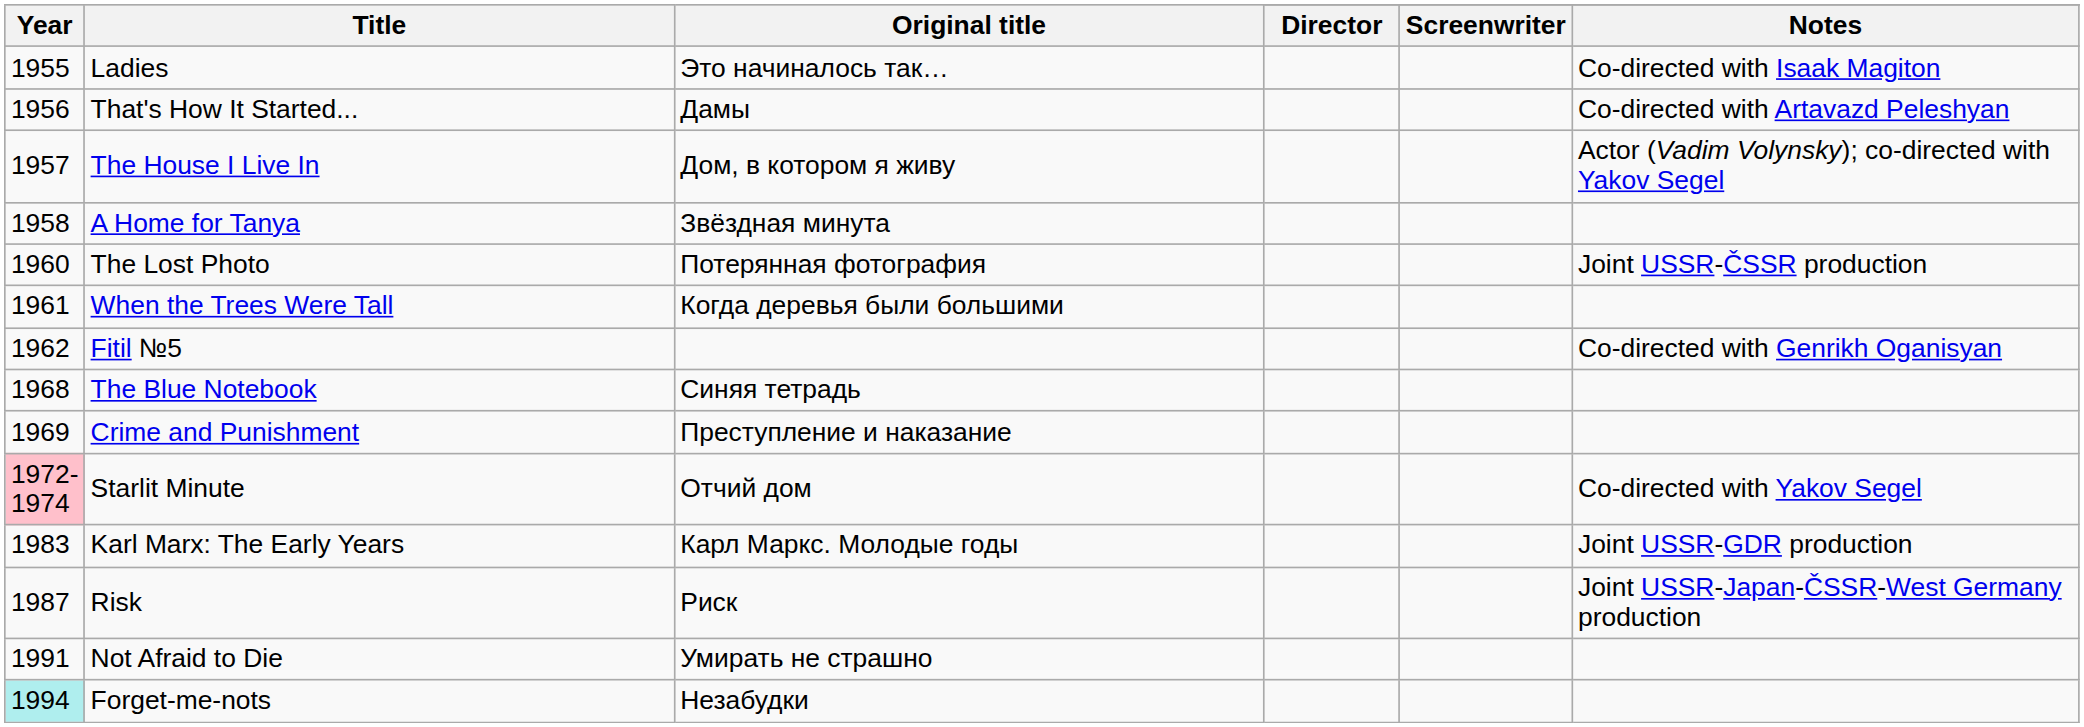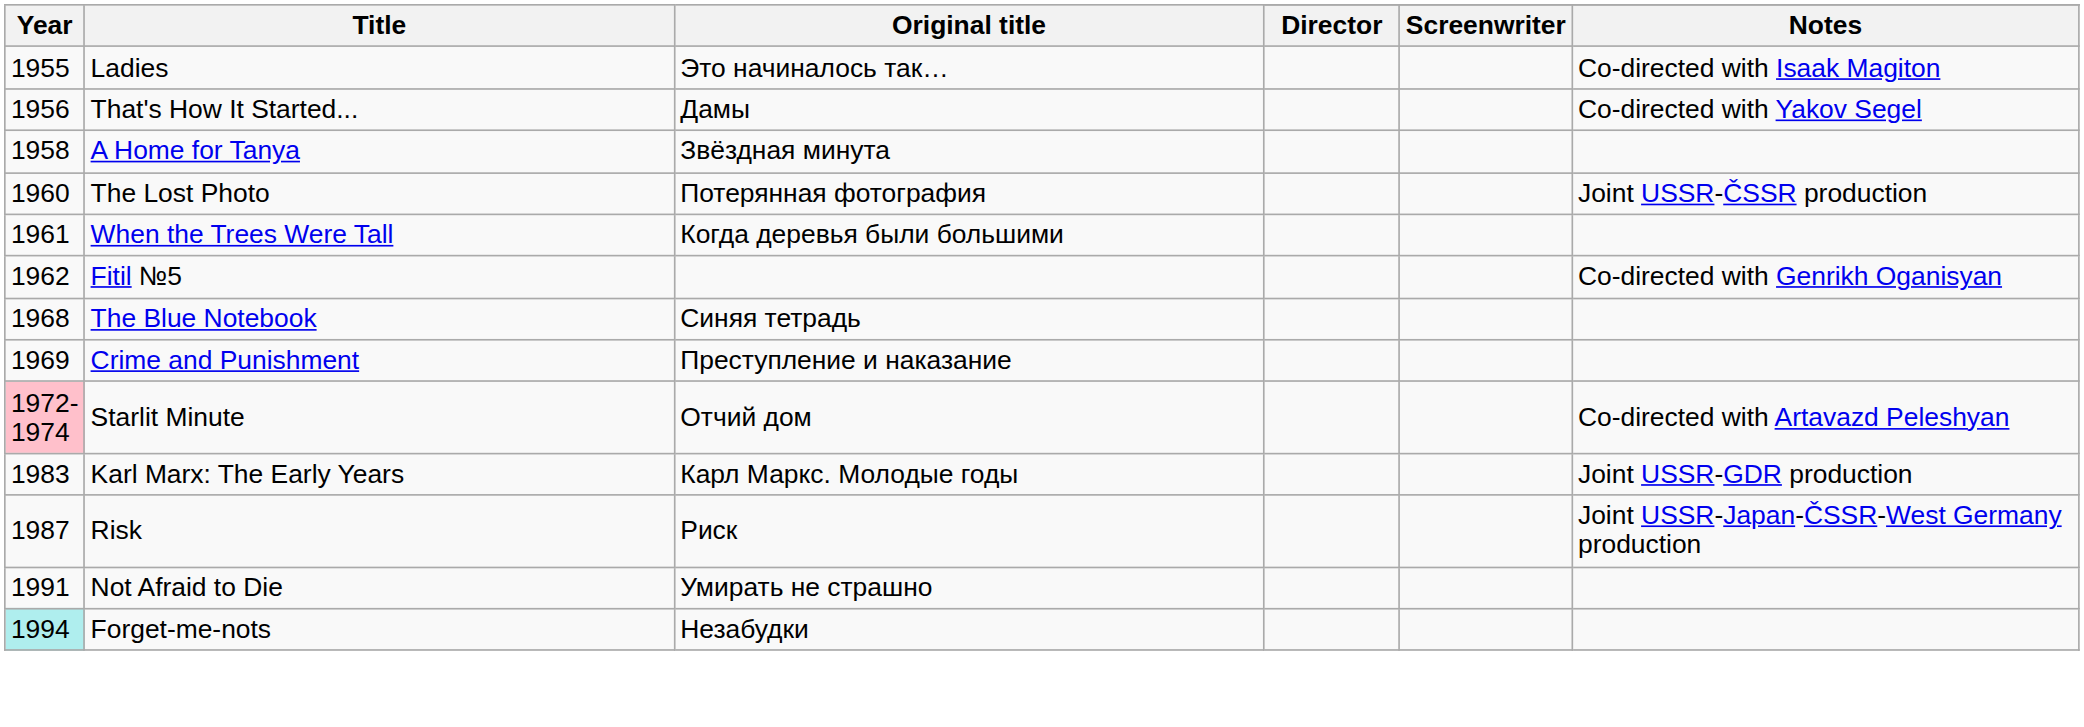 <table class="wikitable" style="margin-right: 0;">
 <tr>
 <th rowspan="2" width="33">Year</th>
 <th rowspan="2" width="350">Title</th>
 <th rowspan="2" width="350">Original title</th>
 </tr>
 <tr>
 <th width="75">Director</th>
 <th width="75">Screenwriter</th>
 <th width="300">Notes</th>
 </tr>
 <tr>
 <td>1955</td>
 <td>Ladies</td>
 <td>Это начиналось так…</td>
 <td></td>
 <td></td>
 <td>Co-directed with <a href='#'>Isaak Magiton</a></td>
 </tr>
 <tr>
 <td>1956</td>
 <td>That's How It Started...</td>
 <td>Дамы</td>
 <td></td>
 <td></td>
-<td>Co-directed with <a href='#'>Artavazd Peleshyan</a></td>
-</tr>
-<tr>
-<td>1957</td>
-<td><a href='#'>The House I Live In</a></td>
-<td>Дом, в котором я живу</td>
-<td></td>
-<td></td>
-<td>Actor (<em>Vadim Volynsky</em>); co-directed with <a href='#'>Yakov Segel</a></td>
+<td>Co-directed with <a href='#'>Yakov Segel</a></td>
 </tr>
 <tr>
 <td>1958</td>
 <td><a href='#'>A Home for Tanya</a></td>
 <td>Звёздная минута</td>
 <td></td>
 <td></td>
 <td></td>
 </tr>
 <tr>
 <td>1960</td>
 <td>The Lost Photo</td>
 <td>Потерянная фотография</td>
 <td></td>
 <td></td>
 <td>Joint <a href='#'>USSR</a>-<a href='#'>ČSSR</a> production</td>
 </tr>
 <tr>
 <td>1961</td>
 <td><a href='#'>When the Trees Were Tall</a></td>
 <td>Когда деревья были большими</td>
 <td></td>
 <td></td>
 <td></td>
 </tr>
 <tr>
 <td>1962</td>
 <td><a href='#'>Fitil</a> №5</td>
 <td></td>
 <td></td>
 <td></td>
 <td>Co-directed with <a href='#'>Genrikh Oganisyan</a></td>
 </tr>
 <tr>
 <td>1968</td>
 <td><a href='#'>The Blue Notebook</a></td>
 <td>Синяя тетрадь</td>
 <td></td>
 <td></td>
 <td></td>
 </tr>
 <tr>
 <td>1969</td>
 <td><a href='#'>Crime and Punishment</a></td>
 <td>Преступление и наказание</td>
 <td></td>
 <td></td>
 <td></td>
 </tr>
 <tr>
 <td style="background: pink;">1972-1974</td>
 <td>Starlit Minute</td>
 <td>Отчий дом</td>
 <td></td>
 <td></td>
-<td>Co-directed with <a href='#'>Yakov Segel</a></td>
+<td>Co-directed with <a href='#'>Artavazd Peleshyan</a></td>
 </tr>
 <tr>
 <td>1983</td>
 <td>Karl Marx: The Early Years</td>
 <td>Карл Маркс. Молодые годы</td>
 <td></td>
 <td></td>
 <td>Joint <a href='#'>USSR</a>-<a href='#'>GDR</a> production</td>
 </tr>
 <tr>
 <td>1987</td>
 <td>Risk</td>
 <td>Риск</td>
 <td></td>
 <td></td>
 <td>Joint <a href='#'>USSR</a>-<a href='#'>Japan</a>-<a href='#'>ČSSR</a>-<a href='#'>West Germany</a> production</td>
 </tr>
 <tr>
 <td>1991</td>
 <td>Not Afraid to Die</td>
 <td>Умирать не страшно</td>
 <td></td>
 <td></td>
 <td></td>
 </tr>
 <tr>
 <td style="background: paleturquoise;">1994</td>
 <td>Forget-me-nots</td>
 <td>Незабудки</td>
 <td></td>
 <td></td>
 <td></td>
 </tr>
 </table>
